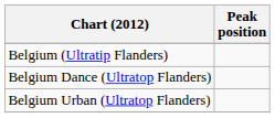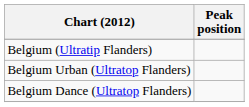 <table class="wikitable sortable">
 <tr>
 <th>Chart (2012)</th>
 <th>Peak<br>position</th>
 </tr>
 <tr>
 </tr>
 <tr>
 <td>Belgium (<a href='#'>Ultratip</a> Flanders)</td>
 <td></td>
 </tr>
 <tr>
-<td>Belgium Dance (<a href='#'>Ultratop</a> Flanders)</td>
+<td>Belgium Urban (<a href='#'>Ultratop</a> Flanders)</td>
 <td></td>
 </tr>
 <tr>
-<td>Belgium Urban (<a href='#'>Ultratop</a> Flanders)</td>
+<td>Belgium Dance (<a href='#'>Ultratop</a> Flanders)</td>
 <td></td>
 </tr>
 <tr>
 </tr>
 <tr>
 </tr>
 <tr>
 </tr>
 <tr>
 </tr>
 <tr>
 </tr>
 <tr>
 </tr>
 <tr>
 </tr>
 </table>
